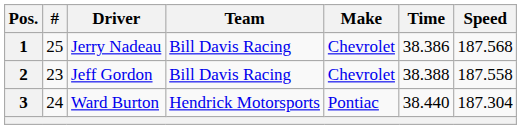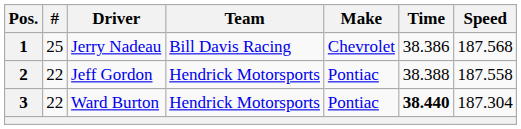 <table class="wikitable" style="font-size:95%">
 <tr>
 <th>Pos.</th>
 <th>#</th>
 <th>Driver</th>
 <th>Team</th>
 <th>Make</th>
 <th>Time</th>
 <th>Speed</th>
 </tr>
 <tr>
 <th>1</th>
 <td>25</td>
 <td><a href='#'>Jerry Nadeau</a></td>
 <td><a href='#'>Bill Davis Racing</a></td>
 <td><a href='#'>Chevrolet</a></td>
 <td>38.386</td>
 <td>187.568</td>
 </tr>
 <tr>
 <th>2</th>
-<td>23</td>
+<td>22</td>
 <td><a href='#'>Jeff Gordon</a></td>
-<td><a href='#'>Bill Davis Racing</a></td>
-<td><a href='#'>Chevrolet</a></td>
+<td><a href='#'>Hendrick Motorsports</a></td>
+<td><a href='#'>Pontiac</a></td>
 <td>38.388</td>
 <td>187.558</td>
 </tr>
 <tr>
 <th>3</th>
-<td>24</td>
+<td>22</td>
 <td><a href='#'>Ward Burton</a></td>
 <td><a href='#'>Hendrick Motorsports</a></td>
 <td><a href='#'>Pontiac</a></td>
-<td>38.440</td>
+<td><strong>38.440</strong></td>
 <td>187.304</td>
 </tr>
 <tr>
 <th colspan="7"></th>
 </tr>
 </table>
